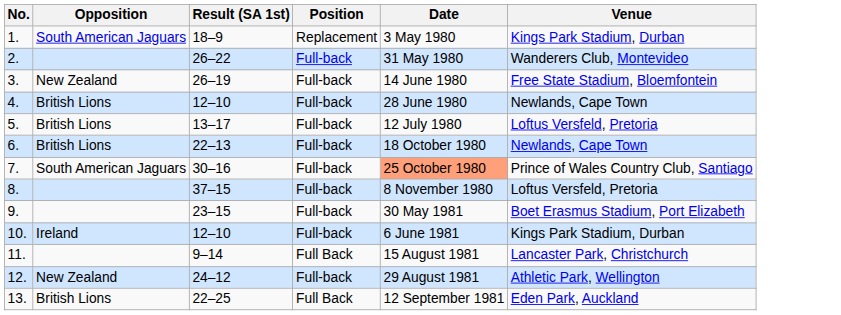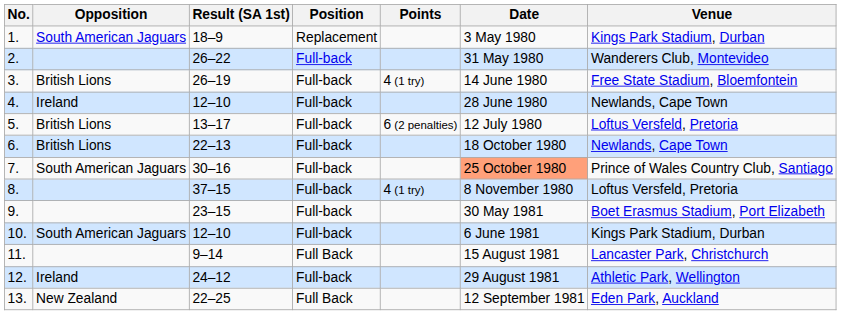 <table class="wikitable sortable">
 <tr>
 <th>No.</th>
 <th>Opposition</th>
 <th>Result (SA 1st)</th>
 <th>Position</th>
+<th>Points</th>
 <th>Date</th>
 <th>Venue</th>
 </tr>
 <tr>
 <td>1.</td>
 <td> <a href='#'>South American Jaguars</a></td>
 <td>18–9</td>
 <td>Replacement</td>
+<td></td>
 <td>3 May 1980</td>
 <td><a href='#'>Kings Park Stadium</a>, <a href='#'>Durban</a></td>
 </tr>
 <tr style="background: #D0E6FF;">
 <td>2.</td>
 <td></td>
 <td>26–22</td>
 <td><a href='#'>Full-back</a></td>
+<td></td>
 <td>31 May 1980</td>
 <td>Wanderers Club, <a href='#'>Montevideo</a></td>
 </tr>
 <tr>
 <td>3.</td>
-<td> New Zealand</td>
+<td> British Lions</td>
 <td>26–19</td>
 <td>Full-back</td>
+<td>4<small> (1 try)</small></td>
 <td>14 June 1980</td>
 <td><a href='#'>Free State Stadium</a>, <a href='#'>Bloemfontein</a></td>
 </tr>
 <tr style="background: #D0E6FF;">
 <td>4.</td>
-<td> British Lions</td>
+<td> Ireland</td>
 <td>12–10</td>
 <td>Full-back</td>
+<td></td>
 <td>28 June 1980</td>
 <td>Newlands, Cape Town</td>
 </tr>
 <tr>
 <td>5.</td>
 <td> British Lions</td>
 <td>13–17</td>
 <td>Full-back</td>
+<td>6<small> (2 penalties)</small></td>
 <td>12 July 1980</td>
 <td><a href='#'>Loftus Versfeld</a>, <a href='#'>Pretoria</a></td>
 </tr>
 <tr style="background: #D0E6FF;">
 <td>6.</td>
 <td> British Lions</td>
 <td>22–13</td>
 <td>Full-back</td>
+<td></td>
 <td>18 October 1980</td>
 <td><a href='#'>Newlands</a>, <a href='#'>Cape Town</a></td>
 </tr>
 <tr>
 <td>7.</td>
 <td> South American Jaguars</td>
 <td>30–16</td>
 <td>Full-back</td>
+<td></td>
 <td style="background: lightsalmon;">25 October 1980</td>
 <td>Prince of Wales Country Club, <a href='#'>Santiago</a></td>
 </tr>
 <tr style="background: #D0E6FF;">
 <td>8.</td>
 <td></td>
 <td>37–15</td>
 <td>Full-back</td>
+<td>4<small> (1 try)</small></td>
 <td>8 November 1980</td>
 <td>Loftus Versfeld, Pretoria</td>
 </tr>
 <tr>
 <td>9.</td>
 <td></td>
 <td>23–15</td>
 <td>Full-back</td>
+<td></td>
 <td>30 May 1981</td>
 <td><a href='#'>Boet Erasmus Stadium</a>, <a href='#'>Port Elizabeth</a></td>
 </tr>
 <tr style="background: #D0E6FF;">
 <td>10.</td>
-<td> Ireland</td>
+<td> South American Jaguars</td>
 <td>12–10</td>
 <td>Full-back</td>
+<td></td>
 <td>6 June 1981</td>
 <td>Kings Park Stadium, Durban</td>
 </tr>
 <tr>
 <td>11.</td>
 <td></td>
 <td>9–14</td>
 <td>Full Back</td>
+<td></td>
 <td>15 August 1981</td>
 <td><a href='#'>Lancaster Park</a>, <a href='#'>Christchurch</a></td>
 </tr>
 <tr style="background: #D0E6FF;">
 <td>12.</td>
-<td> New Zealand</td>
+<td> Ireland</td>
 <td>24–12</td>
 <td>Full-back</td>
+<td></td>
 <td>29 August 1981</td>
 <td><a href='#'>Athletic Park</a>, <a href='#'>Wellington</a></td>
 </tr>
 <tr>
 <td>13.</td>
-<td> British Lions</td>
+<td> New Zealand</td>
 <td>22–25</td>
 <td>Full Back</td>
+<td></td>
 <td>12 September 1981</td>
 <td><a href='#'>Eden Park</a>, <a href='#'>Auckland</a></td>
 </tr>
 </table>
